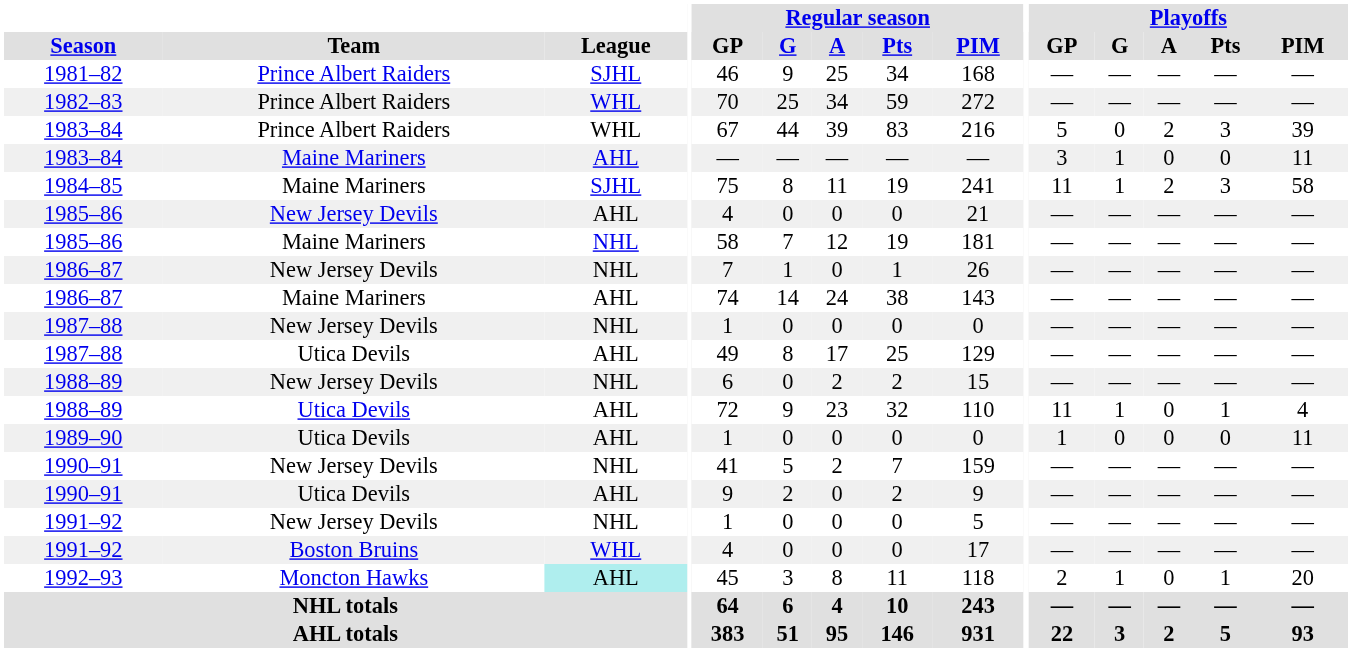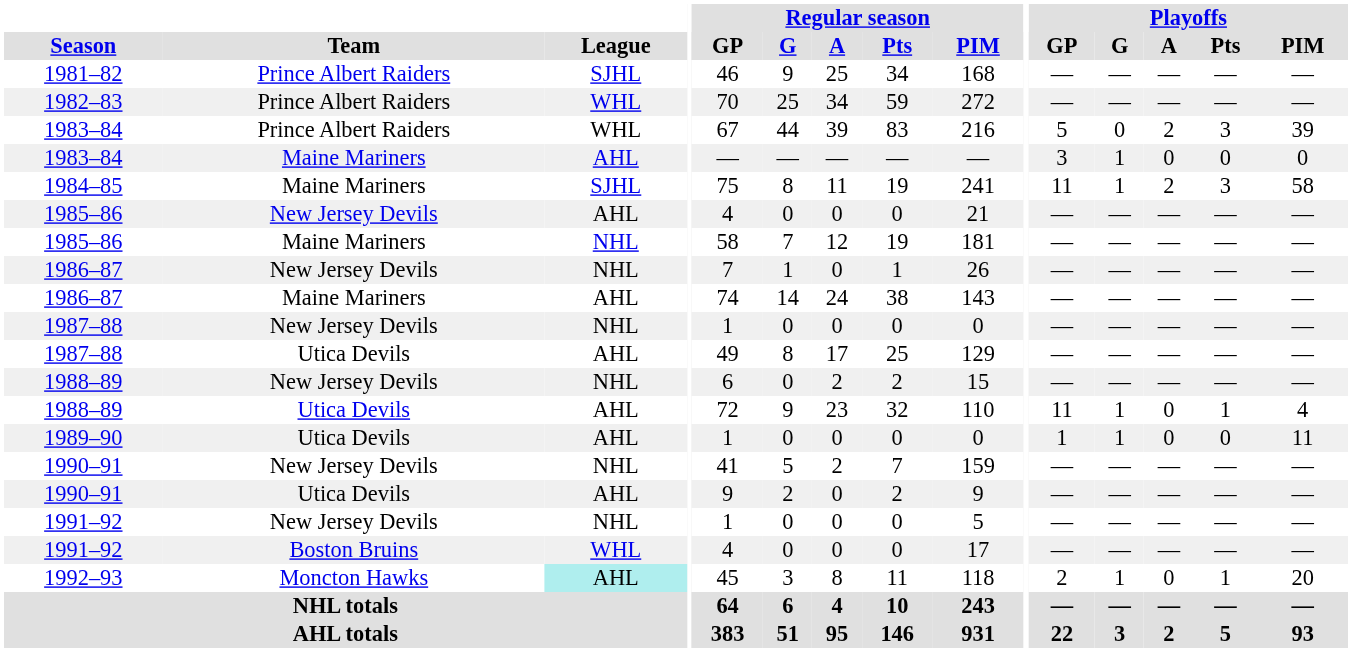 <table border="0" cellpadding="1" cellspacing="0" style="text-align:center; width:60em">
 <tr bgcolor="#e0e0e0">
 <th colspan="3" bgcolor="#ffffff"></th>
 <th rowspan="99" bgcolor="#ffffff"></th>
 <th colspan="5"><a href='#'>Regular season</a></th>
 <th rowspan="99" bgcolor="#ffffff"></th>
 <th colspan="5"><a href='#'>Playoffs</a></th>
 </tr>
 <tr bgcolor="#e0e0e0">
 <th><a href='#'>Season</a></th>
 <th>Team</th>
 <th>League</th>
 <th>GP</th>
 <th><a href='#'>G</a></th>
 <th><a href='#'>A</a></th>
 <th><a href='#'>Pts</a></th>
 <th><a href='#'>PIM</a></th>
 <th>GP</th>
 <th>G</th>
 <th>A</th>
 <th>Pts</th>
 <th>PIM</th>
 </tr>
 <tr>
 <td><a href='#'>1981–82</a></td>
 <td><a href='#'>Prince Albert Raiders</a></td>
 <td><a href='#'>SJHL</a></td>
 <td>46</td>
 <td>9</td>
 <td>25</td>
 <td>34</td>
 <td>168</td>
 <td>—</td>
 <td>—</td>
 <td>—</td>
 <td>—</td>
 <td>—</td>
 </tr>
 <tr bgcolor="#f0f0f0">
 <td><a href='#'>1982–83</a></td>
 <td>Prince Albert Raiders</td>
 <td><a href='#'>WHL</a></td>
 <td>70</td>
 <td>25</td>
 <td>34</td>
 <td>59</td>
 <td>272</td>
 <td>—</td>
 <td>—</td>
 <td>—</td>
 <td>—</td>
 <td>—</td>
 </tr>
 <tr>
 <td><a href='#'>1983–84</a></td>
 <td>Prince Albert Raiders</td>
 <td>WHL</td>
 <td>67</td>
 <td>44</td>
 <td>39</td>
 <td>83</td>
 <td>216</td>
 <td>5</td>
 <td>0</td>
 <td>2</td>
 <td>3</td>
 <td>39</td>
 </tr>
 <tr bgcolor="#f0f0f0">
 <td><a href='#'>1983–84</a></td>
 <td><a href='#'>Maine Mariners</a></td>
 <td><a href='#'>AHL</a></td>
 <td>—</td>
 <td>—</td>
 <td>—</td>
 <td>—</td>
 <td>—</td>
 <td>3</td>
 <td>1</td>
 <td>0</td>
 <td>0</td>
-<td>11</td>
+<td>0</td>
 </tr>
 <tr>
 <td><a href='#'>1984–85</a></td>
 <td>Maine Mariners</td>
 <td><a href='#'>SJHL</a></td>
 <td>75</td>
 <td>8</td>
 <td>11</td>
 <td>19</td>
 <td>241</td>
 <td>11</td>
 <td>1</td>
 <td>2</td>
 <td>3</td>
 <td>58</td>
 </tr>
 <tr bgcolor="#f0f0f0">
 <td><a href='#'>1985–86</a></td>
 <td><a href='#'>New Jersey Devils</a></td>
 <td>AHL</td>
 <td>4</td>
 <td>0</td>
 <td>0</td>
 <td>0</td>
 <td>21</td>
 <td>—</td>
 <td>—</td>
 <td>—</td>
 <td>—</td>
 <td>—</td>
 </tr>
 <tr>
 <td><a href='#'>1985–86</a></td>
 <td>Maine Mariners</td>
 <td><a href='#'>NHL</a></td>
 <td>58</td>
 <td>7</td>
 <td>12</td>
 <td>19</td>
 <td>181</td>
 <td>—</td>
 <td>—</td>
 <td>—</td>
 <td>—</td>
 <td>—</td>
 </tr>
 <tr bgcolor="#f0f0f0">
 <td><a href='#'>1986–87</a></td>
 <td>New Jersey Devils</td>
 <td>NHL</td>
 <td>7</td>
 <td>1</td>
 <td>0</td>
 <td>1</td>
 <td>26</td>
 <td>—</td>
 <td>—</td>
 <td>—</td>
 <td>—</td>
 <td>—</td>
 </tr>
 <tr>
 <td><a href='#'>1986–87</a></td>
 <td>Maine Mariners</td>
 <td>AHL</td>
 <td>74</td>
 <td>14</td>
 <td>24</td>
 <td>38</td>
 <td>143</td>
 <td>—</td>
 <td>—</td>
 <td>—</td>
 <td>—</td>
 <td>—</td>
 </tr>
 <tr bgcolor="#f0f0f0">
 <td><a href='#'>1987–88</a></td>
 <td>New Jersey Devils</td>
 <td>NHL</td>
 <td>1</td>
 <td>0</td>
 <td>0</td>
 <td>0</td>
 <td>0</td>
 <td>—</td>
 <td>—</td>
 <td>—</td>
 <td>—</td>
 <td>—</td>
 </tr>
 <tr>
 <td><a href='#'>1987–88</a></td>
 <td>Utica Devils</td>
 <td>AHL</td>
 <td>49</td>
 <td>8</td>
 <td>17</td>
 <td>25</td>
 <td>129</td>
 <td>—</td>
 <td>—</td>
 <td>—</td>
 <td>—</td>
 <td>—</td>
 </tr>
 <tr bgcolor="#f0f0f0">
 <td><a href='#'>1988–89</a></td>
 <td>New Jersey Devils</td>
 <td>NHL</td>
 <td>6</td>
 <td>0</td>
 <td>2</td>
 <td>2</td>
 <td>15</td>
 <td>—</td>
 <td>—</td>
 <td>—</td>
 <td>—</td>
 <td>—</td>
 </tr>
 <tr>
 <td><a href='#'>1988–89</a></td>
 <td><a href='#'>Utica Devils</a></td>
 <td>AHL</td>
 <td>72</td>
 <td>9</td>
 <td>23</td>
 <td>32</td>
 <td>110</td>
 <td>11</td>
 <td>1</td>
 <td>0</td>
 <td>1</td>
 <td>4</td>
 </tr>
 <tr bgcolor="#f0f0f0">
 <td><a href='#'>1989–90</a></td>
 <td>Utica Devils</td>
 <td>AHL</td>
 <td>1</td>
 <td>0</td>
 <td>0</td>
 <td>0</td>
 <td>0</td>
 <td>1</td>
-<td>0</td>
+<td>1</td>
 <td>0</td>
 <td>0</td>
 <td>11</td>
 </tr>
 <tr>
 <td><a href='#'>1990–91</a></td>
 <td>New Jersey Devils</td>
 <td>NHL</td>
 <td>41</td>
 <td>5</td>
 <td>2</td>
 <td>7</td>
 <td>159</td>
 <td>—</td>
 <td>—</td>
 <td>—</td>
 <td>—</td>
 <td>—</td>
 </tr>
 <tr bgcolor="#f0f0f0">
 <td><a href='#'>1990–91</a></td>
 <td>Utica Devils</td>
 <td>AHL</td>
 <td>9</td>
 <td>2</td>
 <td>0</td>
 <td>2</td>
 <td>9</td>
 <td>—</td>
 <td>—</td>
 <td>—</td>
 <td>—</td>
 <td>—</td>
 </tr>
 <tr>
 <td><a href='#'>1991–92</a></td>
 <td>New Jersey Devils</td>
 <td>NHL</td>
 <td>1</td>
 <td>0</td>
 <td>0</td>
 <td>0</td>
 <td>5</td>
 <td>—</td>
 <td>—</td>
 <td>—</td>
 <td>—</td>
 <td>—</td>
 </tr>
 <tr bgcolor="#f0f0f0">
 <td><a href='#'>1991–92</a></td>
 <td><a href='#'>Boston Bruins</a></td>
 <td><a href='#'>WHL</a></td>
 <td>4</td>
 <td>0</td>
 <td>0</td>
 <td>0</td>
 <td>17</td>
 <td>—</td>
 <td>—</td>
 <td>—</td>
 <td>—</td>
 <td>—</td>
 </tr>
 <tr>
 <td><a href='#'>1992–93</a></td>
 <td><a href='#'>Moncton Hawks</a></td>
 <td style="background: paleturquoise;">AHL</td>
 <td>45</td>
 <td>3</td>
 <td>8</td>
 <td>11</td>
 <td>118</td>
 <td>2</td>
 <td>1</td>
 <td>0</td>
 <td>1</td>
 <td>20</td>
 </tr>
 <tr>
 </tr>
 <tr ALIGN="center" bgcolor="#e0e0e0">
 <th colspan="3">NHL totals</th>
 <th ALIGN="center">64</th>
 <th ALIGN="center">6</th>
 <th ALIGN="center">4</th>
 <th ALIGN="center">10</th>
 <th ALIGN="center">243</th>
 <th ALIGN="center">—</th>
 <th ALIGN="center">—</th>
 <th ALIGN="center">—</th>
 <th ALIGN="center">—</th>
 <th ALIGN="center">—</th>
 </tr>
 <tr>
 </tr>
 <tr ALIGN="center" bgcolor="#e0e0e0">
 <th colspan="3">AHL totals</th>
 <th ALIGN="center">383</th>
 <th ALIGN="center">51</th>
 <th ALIGN="center">95</th>
 <th ALIGN="center">146</th>
 <th ALIGN="center">931</th>
 <th ALIGN="center">22</th>
 <th ALIGN="center">3</th>
 <th ALIGN="center">2</th>
 <th ALIGN="center">5</th>
 <th ALIGN="center">93</th>
 </tr>
 </table>
